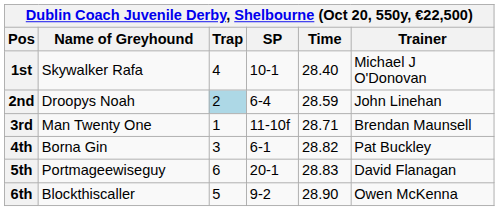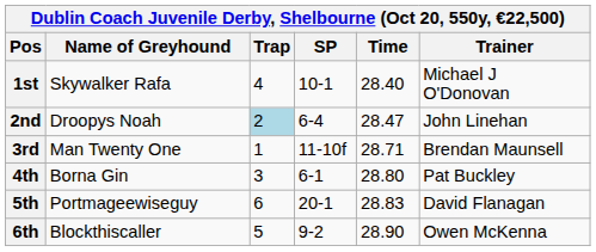 <table class="wikitable">
 <tr>
 <th colspan="6"><a href='#'>Dublin Coach Juvenile Derby</a>, <a href='#'>Shelbourne</a> (Oct 20, 550y, €22,500)</th>
 </tr>
 <tr>
 <th width=30>Pos</th>
 <th width=180>Name of Greyhound</th>
 <th width=30>Trap</th>
 <th width=50>SP</th>
 <th width=50>Time</th>
 <th width=150>Trainer</th>
 </tr>
 <tr>
 <th>1st</th>
 <td>Skywalker Rafa</td>
 <td>4</td>
 <td>10-1</td>
 <td>28.40</td>
 <td>Michael J O'Donovan</td>
 </tr>
 <tr>
 <th>2nd</th>
 <td>Droopys Noah</td>
 <td style="background: lightblue;">2</td>
 <td>6-4</td>
-<td>28.59</td>
+<td>28.47</td>
 <td>John Linehan</td>
 </tr>
 <tr>
 <th>3rd</th>
 <td>Man Twenty One</td>
 <td>1</td>
 <td>11-10f</td>
 <td>28.71</td>
 <td>Brendan Maunsell</td>
 </tr>
 <tr>
 <th>4th</th>
 <td>Borna Gin</td>
 <td>3</td>
 <td>6-1</td>
-<td>28.82</td>
+<td>28.80</td>
 <td>Pat Buckley</td>
 </tr>
 <tr>
 <th>5th</th>
 <td>Portmageewiseguy</td>
 <td>6</td>
 <td>20-1</td>
 <td>28.83</td>
 <td>David Flanagan</td>
 </tr>
 <tr>
 <th>6th</th>
 <td>Blockthiscaller</td>
 <td>5</td>
 <td>9-2</td>
 <td>28.90</td>
 <td>Owen McKenna</td>
 </tr>
 </table>
